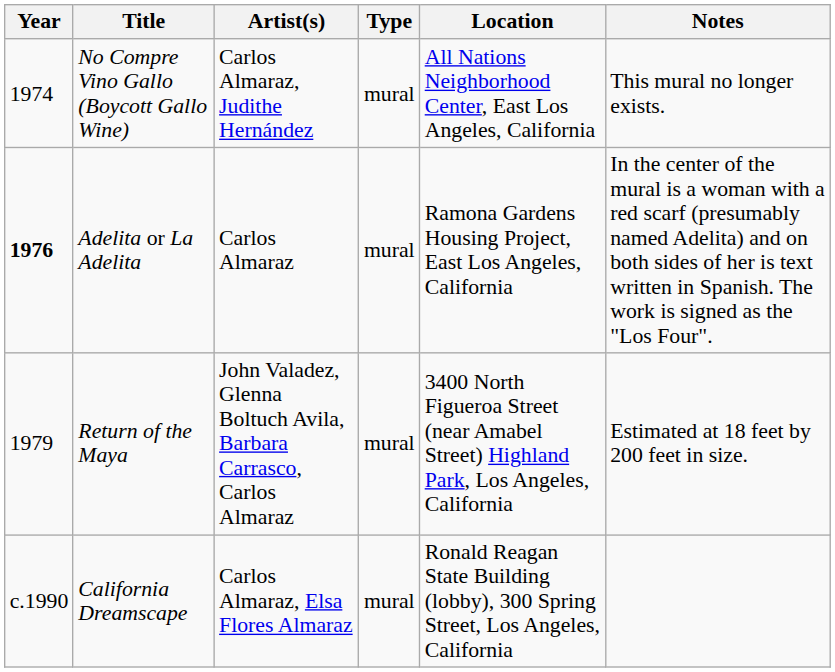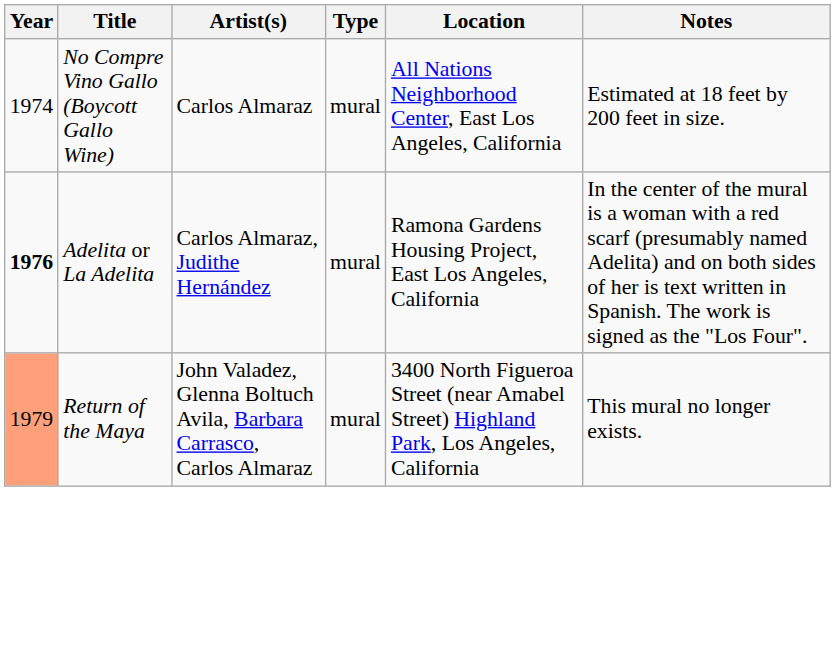 <table class="wikitable">
 <tr>
 <th>Year</th>
 <th>Title</th>
 <th>Artist(s)</th>
 <th>Type</th>
 <th>Location</th>
 <th>Notes</th>
 </tr>
 <tr>
 <td>1974</td>
 <td><em>No Compre Vino Gallo (Boycott Gallo Wine)</em></td>
-<td>Carlos Almaraz, <a href='#'>Judithe Hernández</a></td>
+<td>Carlos Almaraz</td>
 <td>mural</td>
 <td><a href='#'>All Nations Neighborhood Center</a>, East Los Angeles, California</td>
-<td>This mural no longer exists.</td>
+<td>Estimated at 18 feet by 200 feet in size.</td>
 </tr>
 <tr>
 <td><strong>1976</strong></td>
 <td><em>Adelita</em> or <em>La Adelita</em></td>
-<td>Carlos Almaraz</td>
+<td>Carlos Almaraz, <a href='#'>Judithe Hernández</a></td>
 <td>mural</td>
 <td>Ramona Gardens Housing Project, East Los Angeles, California</td>
 <td>In the center of the mural is a woman with a red scarf (presumably named Adelita) and on both sides of her is text written in Spanish. The work is signed as the "Los Four".</td>
 </tr>
 <tr>
-<td>1979</td>
+<td style="background: lightsalmon;">1979</td>
 <td><em>Return of the Maya</em></td>
 <td>John Valadez, Glenna Boltuch Avila, <a href='#'>Barbara Carrasco</a>, Carlos Almaraz</td>
 <td>mural</td>
 <td>3400 North Figueroa Street (near Amabel Street) <a href='#'>Highland Park</a>, Los Angeles, California</td>
-<td>Estimated at 18 feet by 200 feet in size.</td>
-</tr>
-<tr>
-<td>c.1990</td>
-<td><em>California Dreamscape</em></td>
-<td>Carlos Almaraz, <a href='#'>Elsa Flores Almaraz</a></td>
-<td>mural</td>
-<td>Ronald Reagan State Building (lobby), 300 Spring Street, Los Angeles, California</td>
-<td></td>
+<td>This mural no longer exists.</td>
 </tr>
 </table>
